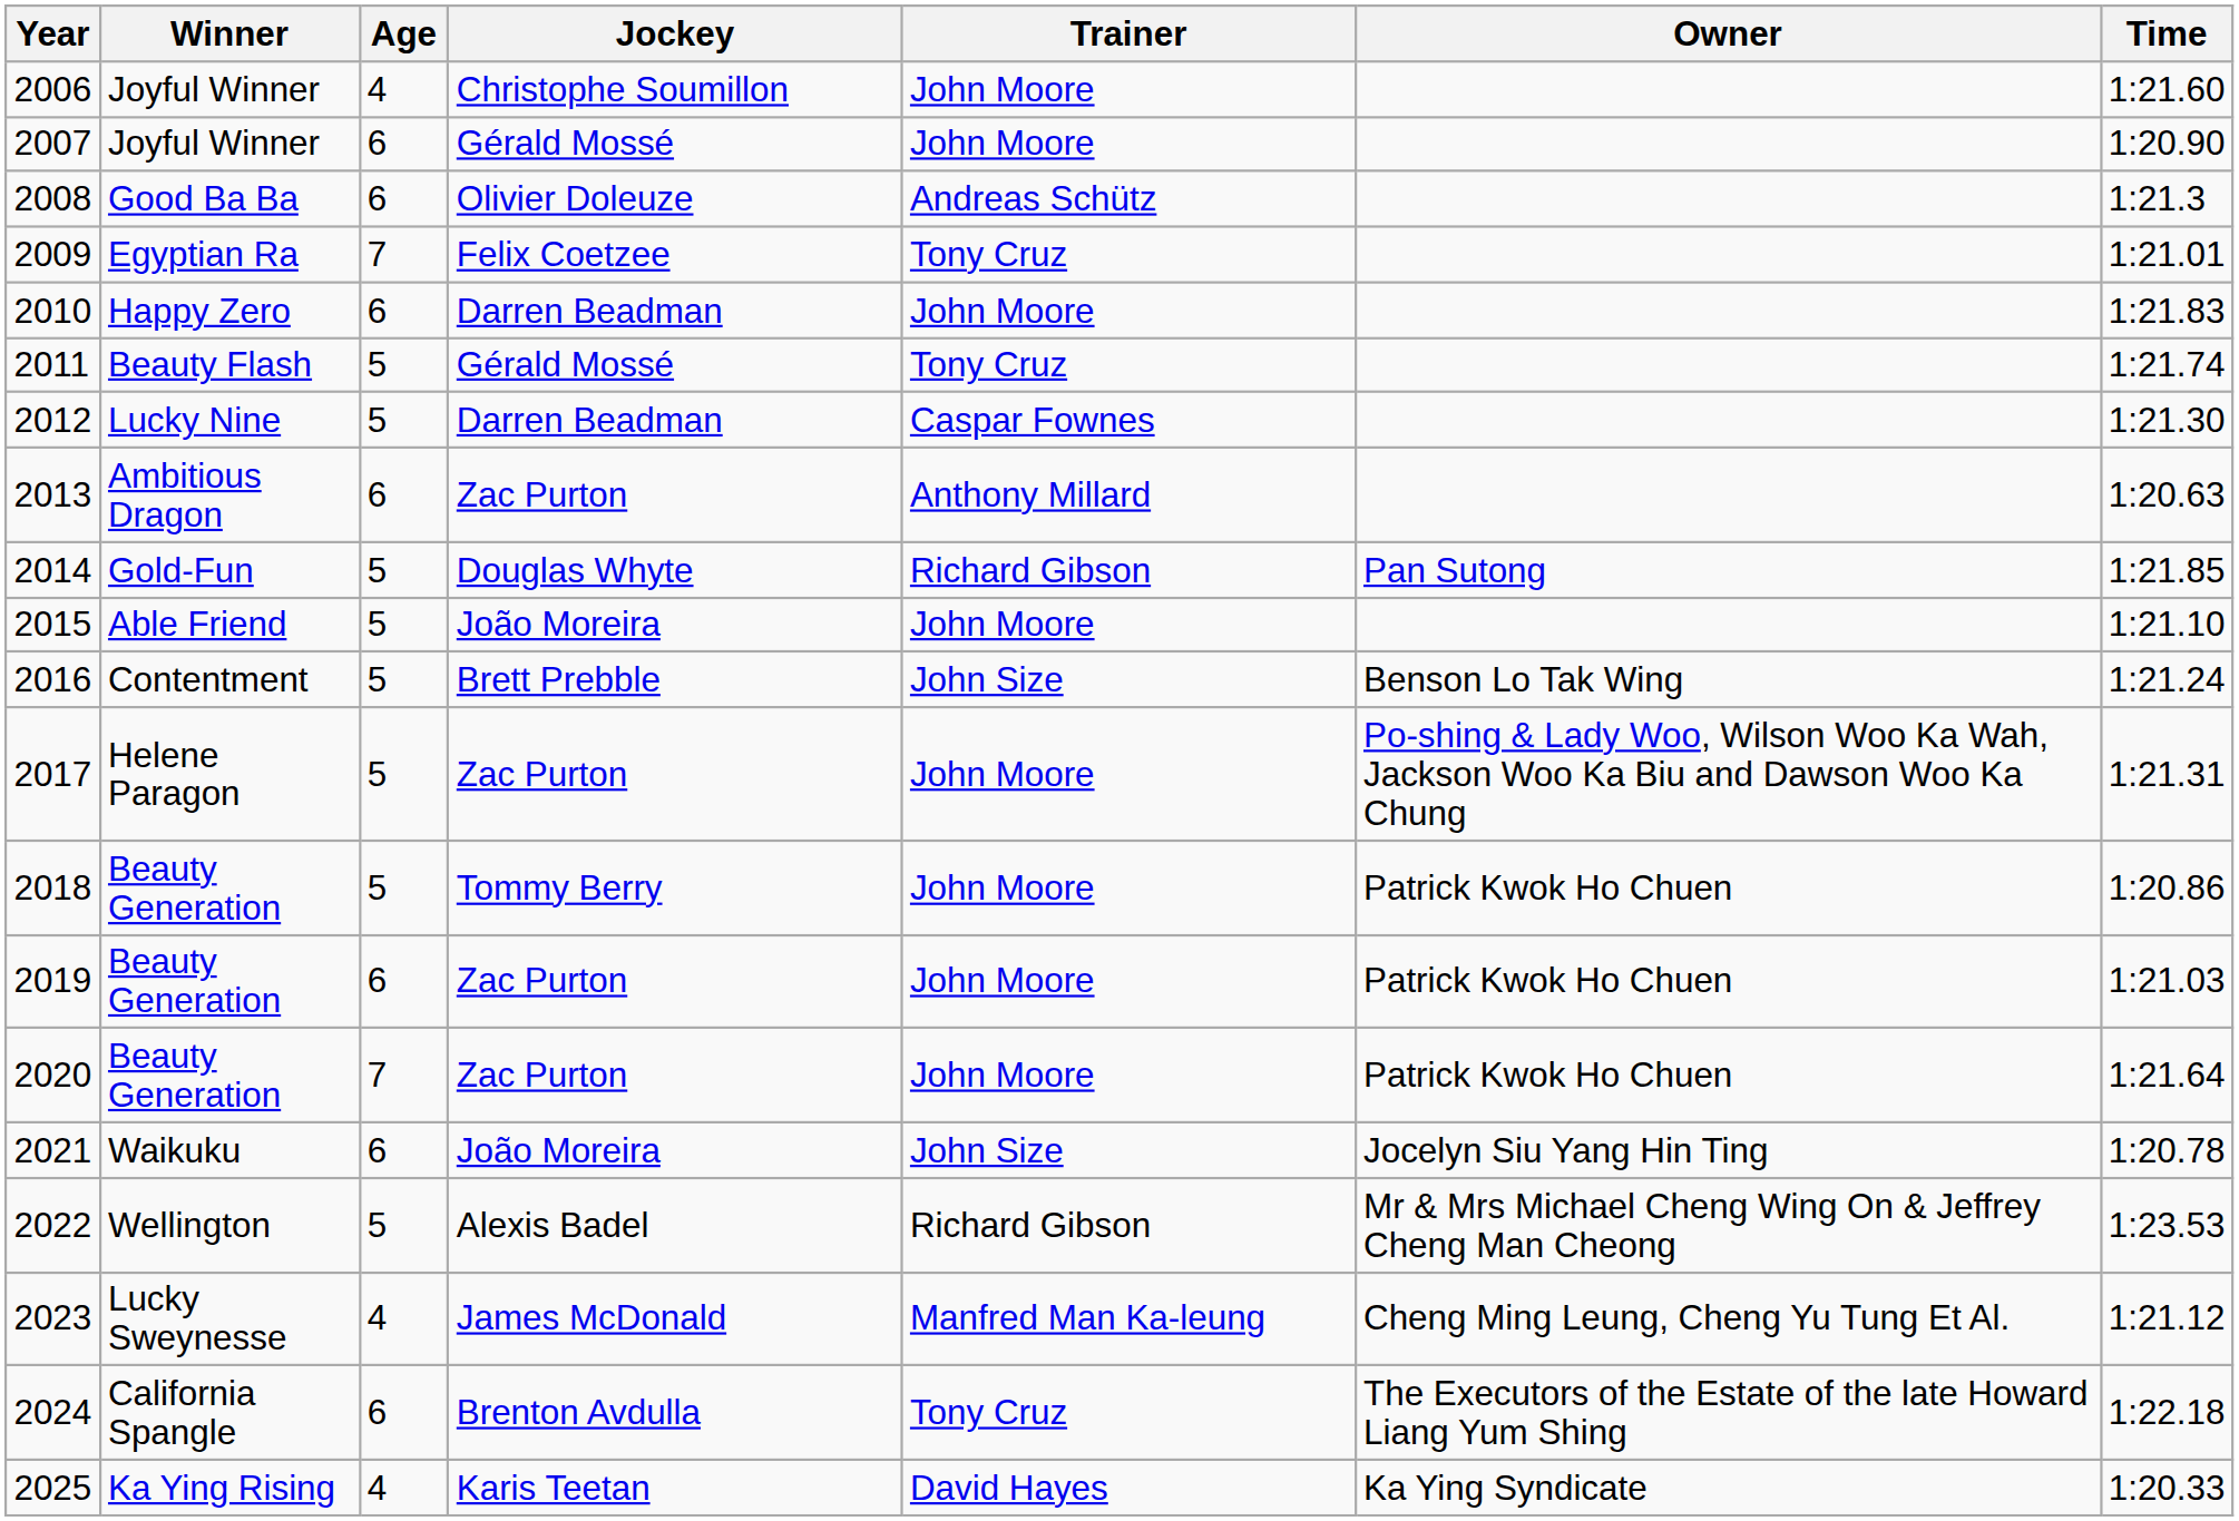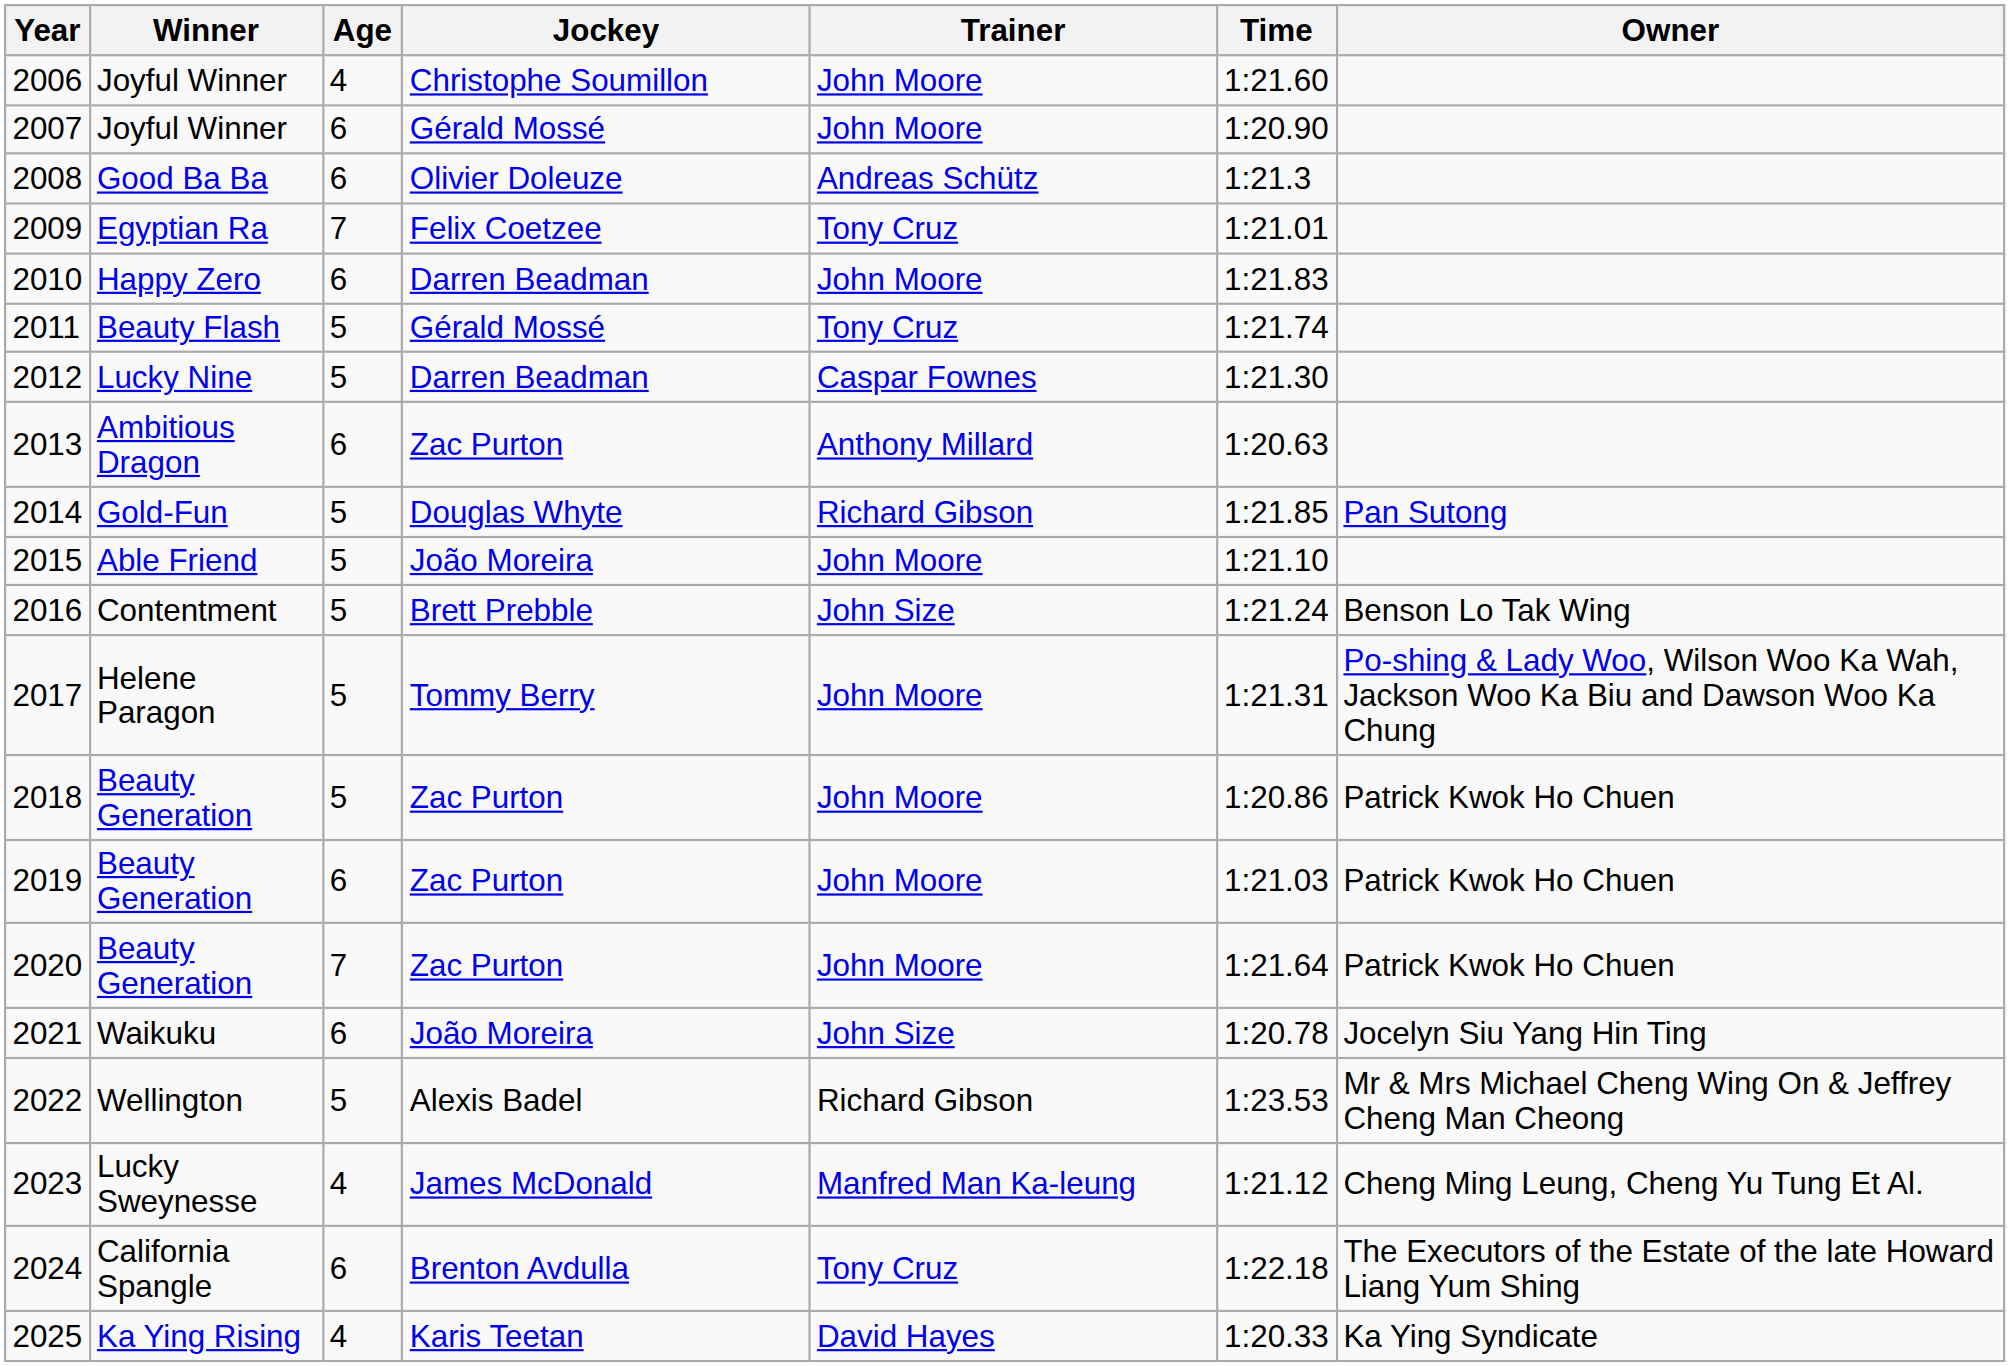 <table class="wikitable sortable" style="font-size:90%">
 <tr>
 <th style="width:30px">Year<br></th>
 <th style="width:100px">Winner<br></th>
 <th style="width:30px">Age<br></th>
 <th style="width:180px">Jockey<br></th>
 <th style="width:180px">Trainer<br></th>
+<th>Time<br></th>
 <th style="width:300px">Owner<br></th>
-<th>Time<br></th>
 </tr>
 <tr>
 <td>2006</td>
 <td>Joyful Winner</td>
 <td>4</td>
 <td><a href='#'>Christophe Soumillon</a></td>
 <td><a href='#'>John Moore</a></td>
+<td>1:21.60</td>
 <td></td>
-<td>1:21.60</td>
 </tr>
 <tr>
 <td>2007</td>
 <td>Joyful Winner</td>
 <td>6</td>
 <td><a href='#'>Gérald Mossé</a></td>
 <td><a href='#'>John Moore</a></td>
+<td>1:20.90</td>
 <td></td>
-<td>1:20.90</td>
 </tr>
 <tr>
 <td>2008</td>
 <td><a href='#'>Good Ba Ba</a></td>
 <td>6</td>
 <td><a href='#'>Olivier Doleuze</a></td>
 <td><a href='#'>Andreas Schütz</a></td>
+<td>1:21.3</td>
 <td></td>
-<td>1:21.3</td>
 </tr>
 <tr>
 <td>2009</td>
 <td><a href='#'>Egyptian Ra</a></td>
 <td>7</td>
 <td><a href='#'>Felix Coetzee</a></td>
 <td><a href='#'>Tony Cruz</a></td>
+<td>1:21.01</td>
 <td></td>
-<td>1:21.01</td>
 </tr>
 <tr>
 <td>2010</td>
 <td><a href='#'>Happy Zero</a></td>
 <td>6</td>
 <td><a href='#'>Darren Beadman</a></td>
 <td><a href='#'>John Moore</a></td>
+<td>1:21.83</td>
 <td></td>
-<td>1:21.83</td>
 </tr>
 <tr>
 <td>2011</td>
 <td><a href='#'>Beauty Flash</a></td>
 <td>5</td>
 <td><a href='#'>Gérald Mossé</a></td>
 <td><a href='#'>Tony Cruz</a></td>
+<td>1:21.74</td>
 <td></td>
-<td>1:21.74</td>
 </tr>
 <tr>
 <td>2012</td>
 <td><a href='#'>Lucky Nine</a></td>
 <td>5</td>
 <td><a href='#'>Darren Beadman</a></td>
 <td><a href='#'>Caspar Fownes</a></td>
+<td>1:21.30</td>
 <td></td>
-<td>1:21.30</td>
 </tr>
 <tr>
 <td>2013</td>
 <td><a href='#'>Ambitious Dragon</a></td>
 <td>6</td>
 <td><a href='#'>Zac Purton</a></td>
 <td><a href='#'>Anthony Millard</a></td>
+<td>1:20.63</td>
 <td></td>
-<td>1:20.63</td>
 </tr>
 <tr>
 <td>2014</td>
 <td><a href='#'>Gold-Fun</a></td>
 <td>5</td>
 <td><a href='#'>Douglas Whyte</a></td>
 <td><a href='#'>Richard Gibson</a></td>
+<td>1:21.85</td>
 <td><a href='#'>Pan Sutong</a></td>
-<td>1:21.85</td>
 </tr>
 <tr>
 <td>2015</td>
 <td><a href='#'>Able Friend</a></td>
 <td>5</td>
 <td><a href='#'>João Moreira</a></td>
 <td><a href='#'>John Moore</a></td>
+<td>1:21.10</td>
 <td></td>
-<td>1:21.10</td>
 </tr>
 <tr>
 <td>2016</td>
 <td>Contentment</td>
 <td>5</td>
 <td><a href='#'>Brett Prebble</a></td>
 <td><a href='#'>John Size</a></td>
+<td>1:21.24</td>
 <td>Benson Lo Tak Wing</td>
-<td>1:21.24</td>
 </tr>
 <tr>
 <td>2017</td>
 <td>Helene Paragon</td>
 <td>5</td>
-<td><a href='#'>Zac Purton</a></td>
+<td><a href='#'>Tommy Berry</a></td>
 <td><a href='#'>John Moore</a></td>
+<td>1:21.31</td>
 <td><a href='#'>Po-shing & Lady Woo</a>, Wilson Woo Ka Wah, Jackson Woo Ka Biu and Dawson Woo Ka Chung</td>
-<td>1:21.31</td>
 </tr>
 <tr>
 <td>2018</td>
 <td><a href='#'>Beauty Generation</a></td>
 <td>5</td>
-<td><a href='#'>Tommy Berry</a></td>
+<td><a href='#'>Zac Purton</a></td>
 <td><a href='#'>John Moore</a></td>
+<td>1:20.86</td>
 <td>Patrick Kwok Ho Chuen</td>
-<td>1:20.86</td>
 </tr>
 <tr>
 <td>2019</td>
 <td><a href='#'>Beauty Generation</a></td>
 <td>6</td>
 <td><a href='#'>Zac Purton</a></td>
 <td><a href='#'>John Moore</a></td>
+<td>1:21.03</td>
 <td>Patrick Kwok Ho Chuen</td>
-<td>1:21.03</td>
 </tr>
 <tr>
 <td>2020</td>
 <td><a href='#'>Beauty Generation</a></td>
 <td>7</td>
 <td><a href='#'>Zac Purton</a></td>
 <td><a href='#'>John Moore</a></td>
+<td>1:21.64</td>
 <td>Patrick Kwok Ho Chuen</td>
-<td>1:21.64</td>
 </tr>
 <tr>
 <td>2021</td>
 <td>Waikuku</td>
 <td>6</td>
 <td><a href='#'>João Moreira</a></td>
 <td><a href='#'>John Size</a></td>
+<td>1:20.78</td>
 <td>Jocelyn Siu Yang Hin Ting</td>
-<td>1:20.78</td>
 </tr>
 <tr>
 <td>2022</td>
 <td>Wellington</td>
 <td>5</td>
 <td>Alexis Badel</td>
 <td>Richard Gibson</td>
+<td>1:23.53</td>
 <td>Mr & Mrs Michael Cheng Wing On & Jeffrey Cheng Man Cheong</td>
-<td>1:23.53</td>
 </tr>
 <tr>
 <td>2023</td>
 <td>Lucky Sweynesse</td>
 <td>4</td>
 <td><a href='#'>James McDonald</a></td>
 <td><a href='#'>Manfred Man Ka-leung</a></td>
+<td>1:21.12</td>
 <td>Cheng Ming Leung, Cheng Yu Tung Et Al.</td>
-<td>1:21.12</td>
 </tr>
 <tr>
 <td>2024</td>
 <td>California Spangle</td>
 <td>6</td>
 <td><a href='#'>Brenton Avdulla</a></td>
 <td><a href='#'>Tony Cruz</a></td>
+<td>1:22.18</td>
 <td>The Executors of the Estate of the late Howard Liang Yum Shing</td>
-<td>1:22.18</td>
 </tr>
 <tr>
 <td>2025</td>
 <td><a href='#'>Ka Ying Rising</a></td>
 <td>4</td>
 <td><a href='#'>Karis Teetan</a></td>
 <td><a href='#'>David Hayes</a></td>
+<td>1:20.33</td>
 <td>Ka Ying Syndicate</td>
-<td>1:20.33</td>
 </tr>
 </table>
